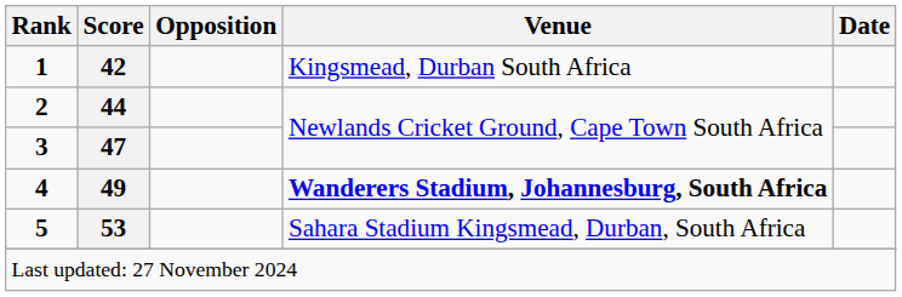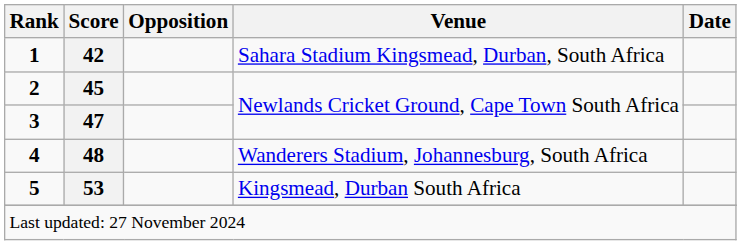 <table class="wikitable plainrowheaders sortable">
 <tr>
 <th scope=col>Rank</th>
 <th scope=col>Score</th>
 <th scope=col>Opposition</th>
 <th scope=col>Venue</th>
 <th scope=col>Date</th>
 </tr>
 <tr>
 <td align=center><strong>1</strong></td>
 <th scope=row style=text-align:center;>42</th>
 <td></td>
-<td><a href='#'>Kingsmead</a>, <a href='#'>Durban</a> South Africa</td>
+<td><a href='#'>Sahara Stadium Kingsmead</a>, <a href='#'>Durban</a>, South Africa</td>
 <td></td>
 </tr>
 <tr>
 <td align=center><strong>2</strong></td>
-<th scope=row style=text-align:center;>44</th>
+<th scope=row style=text-align:center;>45</th>
 <td></td>
 <td rowspan=2><a href='#'>Newlands Cricket Ground</a>, <a href='#'>Cape Town</a> South Africa</td>
 <td></td>
 </tr>
 <tr>
 <td align=center><strong>3</strong></td>
 <th scope=row style=text-align:center;>47</th>
 <td></td>
 <td></td>
 </tr>
 <tr>
 <td align=center><strong>4</strong></td>
-<th scope=row style=text-align:center;>49</th>
+<th scope=row style=text-align:center;>48</th>
 <td></td>
-<td><strong><a href='#'>Wanderers Stadium</a>, <a href='#'>Johannesburg</a>, South Africa</strong></td>
+<td><a href='#'>Wanderers Stadium</a>, <a href='#'>Johannesburg</a>, South Africa</td>
 <td></td>
 </tr>
 <tr>
 <td align=center><strong>5</strong></td>
 <th scope=row style=text-align:center;>53</th>
 <td></td>
-<td><a href='#'>Sahara Stadium Kingsmead</a>, <a href='#'>Durban</a>, South Africa</td>
+<td><a href='#'>Kingsmead</a>, <a href='#'>Durban</a> South Africa</td>
 <td></td>
 </tr>
 <tr>
 </tr>
 <tr class=sortbottom>
 <td colspan=5><small>Last updated: 27 November 2024</small></td>
 </tr>
 </table>
